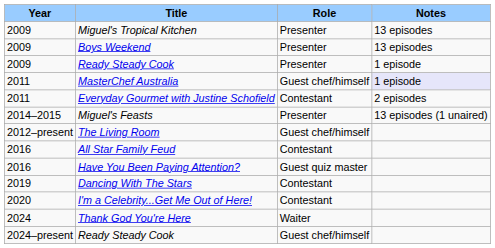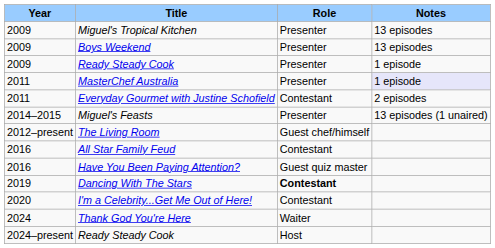 <table class="wikitable" style="font-size:90%;">
 <tr>
 <th style="background: #9cf;">Year</th>
 <th style="background: #9cf;">Title</th>
 <th style="background: #9cf;">Role</th>
 <th style="background: #9cf;">Notes</th>
 </tr>
 <tr>
 <td>2009</td>
 <td><em>Miguel's Tropical Kitchen</em></td>
 <td>Presenter</td>
 <td>13 episodes</td>
 </tr>
 <tr>
 <td>2009</td>
 <td><em><a href='#'>Boys Weekend</a></em></td>
 <td>Presenter</td>
 <td>13 episodes</td>
 </tr>
 <tr>
 <td>2009</td>
 <td><em><a href='#'>Ready Steady Cook</a></em></td>
 <td>Presenter</td>
 <td>1 episode</td>
 </tr>
 <tr>
 <td>2011</td>
 <td><em><a href='#'>MasterChef Australia</a></em></td>
-<td>Guest chef/himself</td>
+<td>Presenter</td>
 <td style="background: lavender;">1 episode</td>
 </tr>
 <tr>
 <td>2011</td>
 <td><em><a href='#'>Everyday Gourmet with Justine Schofield</a></em></td>
 <td>Contestant</td>
 <td>2 episodes</td>
 </tr>
 <tr>
 <td>2014–2015</td>
 <td><em>Miguel's Feasts</em></td>
 <td>Presenter</td>
 <td>13 episodes (1 unaired)</td>
 </tr>
 <tr>
 <td>2012–present</td>
 <td><em><a href='#'>The Living Room</a></em></td>
 <td>Guest chef/himself</td>
 <td></td>
 </tr>
 <tr>
 <td>2016</td>
 <td><em><a href='#'>All Star Family Feud</a></em></td>
 <td>Contestant</td>
 <td></td>
 </tr>
 <tr>
 <td>2016</td>
 <td><em><a href='#'>Have You Been Paying Attention?</a></em></td>
 <td>Guest quiz master</td>
 <td></td>
 </tr>
 <tr>
 <td>2019</td>
 <td><em><a href='#'>Dancing With The Stars</a></em></td>
-<td>Contestant</td>
+<td><strong>Contestant</strong></td>
 <td></td>
 </tr>
 <tr>
 <td>2020</td>
 <td><em><a href='#'>I'm a Celebrity...Get Me Out of Here!</a></em></td>
 <td>Contestant</td>
 <td></td>
 </tr>
 <tr>
 <td>2024</td>
 <td><em><a href='#'>Thank God You're Here</a></em></td>
 <td>Waiter</td>
 <td></td>
 </tr>
 <tr>
 <td>2024–present</td>
 <td><em>Ready Steady Cook</em></td>
-<td>Guest chef/himself</td>
+<td>Host</td>
 <td><br></td>
 </tr>
 </table>
